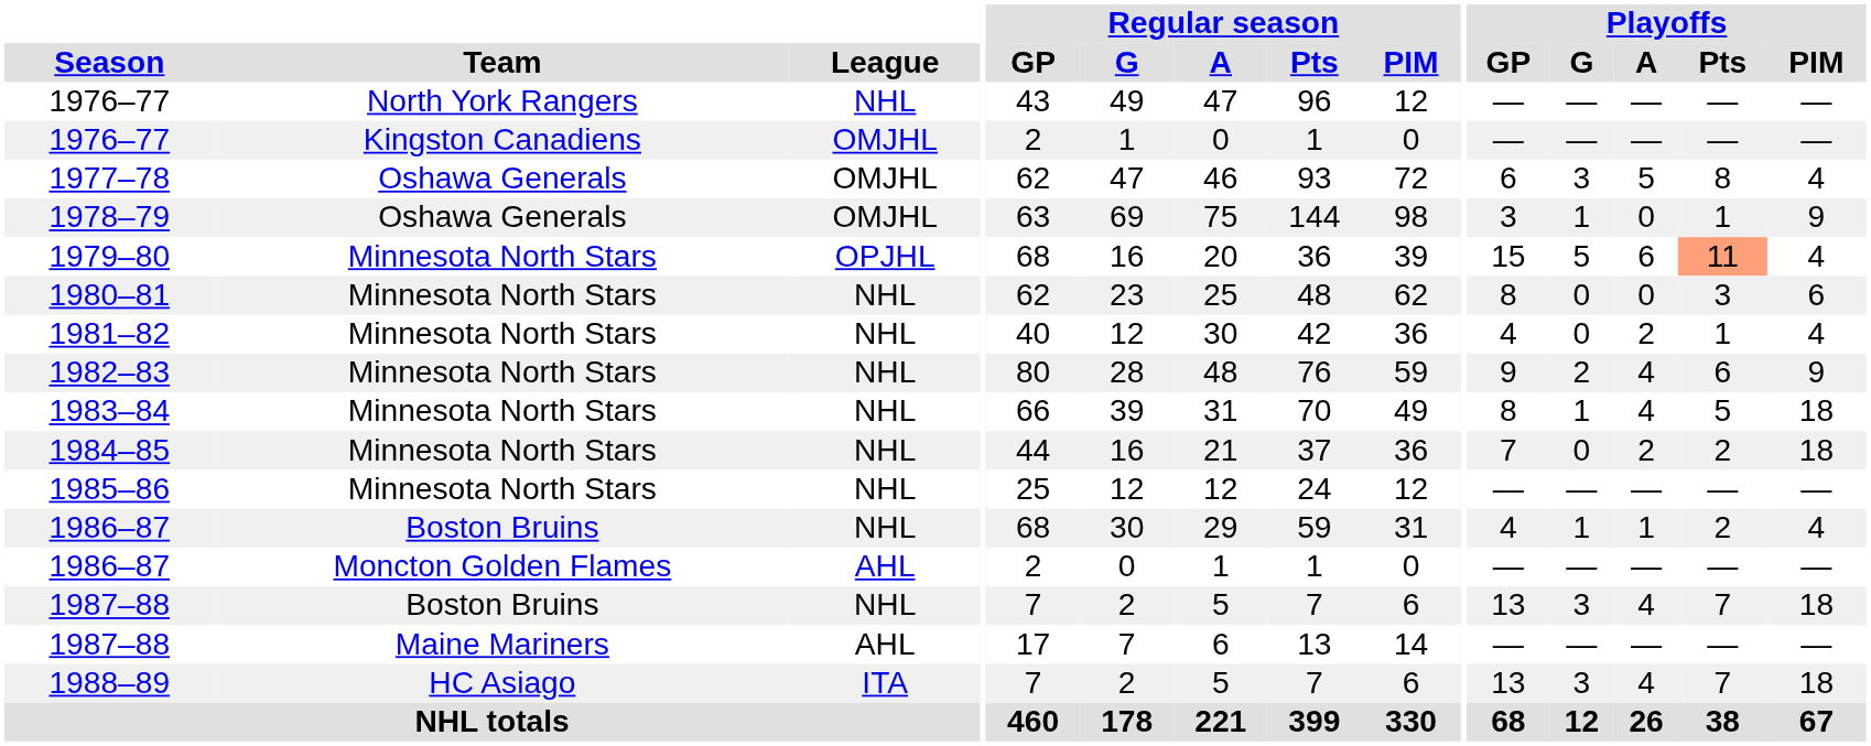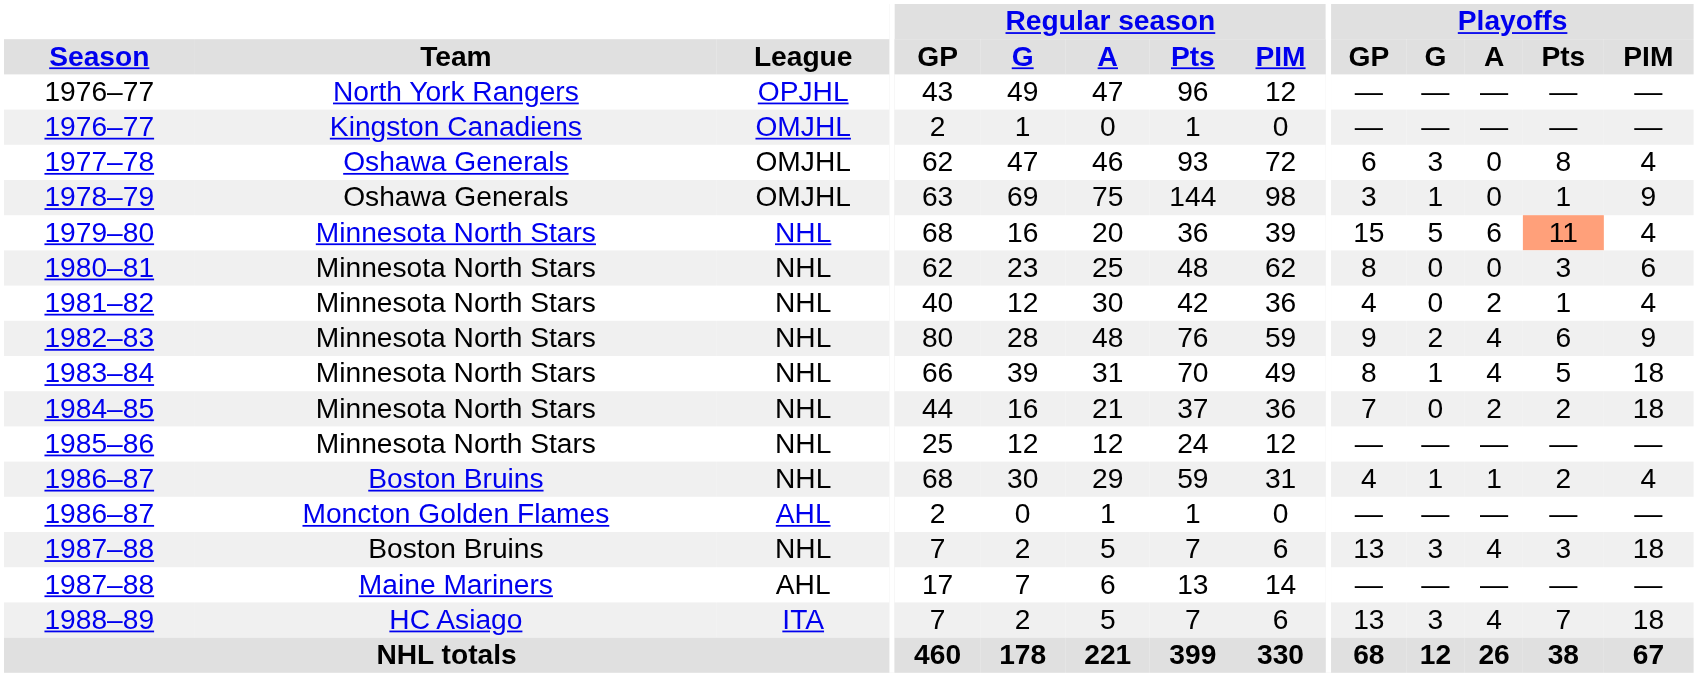 <table border="0" cellpadding="1" cellspacing="0" style="text-align:center; width:60em">
 <tr bgcolor="#e0e0e0">
 <th colspan="3" bgcolor="#ffffff"></th>
 <th rowspan="99" bgcolor="#ffffff"></th>
 <th colspan="5"><a href='#'>Regular season</a></th>
 <th rowspan="99" bgcolor="#ffffff"></th>
 <th colspan="5"><a href='#'>Playoffs</a></th>
 </tr>
 <tr bgcolor="#e0e0e0">
 <th><a href='#'>Season</a></th>
 <th>Team</th>
 <th>League</th>
 <th>GP</th>
 <th><a href='#'>G</a></th>
 <th><a href='#'>A</a></th>
 <th><a href='#'>Pts</a></th>
 <th><a href='#'>PIM</a></th>
 <th>GP</th>
 <th>G</th>
 <th>A</th>
 <th>Pts</th>
 <th>PIM</th>
 </tr>
 <tr>
 <td>1976–77</td>
 <td><a href='#'>North York Rangers</a></td>
-<td><a href='#'>NHL</a></td>
+<td><a href='#'>OPJHL</a></td>
 <td>43</td>
 <td>49</td>
 <td>47</td>
 <td>96</td>
 <td>12</td>
 <td>—</td>
 <td>—</td>
 <td>—</td>
 <td>—</td>
 <td>—</td>
 </tr>
 <tr style="background:#f0f0f0;">
 <td><a href='#'>1976–77</a></td>
 <td><a href='#'>Kingston Canadiens</a></td>
 <td><a href='#'>OMJHL</a></td>
 <td>2</td>
 <td>1</td>
 <td>0</td>
 <td>1</td>
 <td>0</td>
 <td>—</td>
 <td>—</td>
 <td>—</td>
 <td>—</td>
 <td>—</td>
 </tr>
 <tr>
 <td><a href='#'>1977–78</a></td>
 <td><a href='#'>Oshawa Generals</a></td>
 <td>OMJHL</td>
 <td>62</td>
 <td>47</td>
 <td>46</td>
 <td>93</td>
 <td>72</td>
 <td>6</td>
 <td>3</td>
-<td>5</td>
+<td>0</td>
 <td>8</td>
 <td>4</td>
 </tr>
 <tr style="background:#f0f0f0;">
 <td><a href='#'>1978–79</a></td>
 <td>Oshawa Generals</td>
 <td>OMJHL</td>
 <td>63</td>
 <td>69</td>
 <td>75</td>
 <td>144</td>
 <td>98</td>
 <td>3</td>
 <td>1</td>
 <td>0</td>
 <td>1</td>
 <td>9</td>
 </tr>
 <tr>
 <td><a href='#'>1979–80</a></td>
 <td><a href='#'>Minnesota North Stars</a></td>
-<td><a href='#'>OPJHL</a></td>
+<td><a href='#'>NHL</a></td>
 <td>68</td>
 <td>16</td>
 <td>20</td>
 <td>36</td>
 <td>39</td>
 <td>15</td>
 <td>5</td>
 <td>6</td>
 <td style="background: lightsalmon;">11</td>
 <td>4</td>
 </tr>
 <tr style="background:#f0f0f0;">
 <td><a href='#'>1980–81</a></td>
 <td>Minnesota North Stars</td>
 <td>NHL</td>
 <td>62</td>
 <td>23</td>
 <td>25</td>
 <td>48</td>
 <td>62</td>
 <td>8</td>
 <td>0</td>
 <td>0</td>
 <td>3</td>
 <td>6</td>
 </tr>
 <tr>
 <td><a href='#'>1981–82</a></td>
 <td>Minnesota North Stars</td>
 <td>NHL</td>
 <td>40</td>
 <td>12</td>
 <td>30</td>
 <td>42</td>
 <td>36</td>
 <td>4</td>
 <td>0</td>
 <td>2</td>
 <td>1</td>
 <td>4</td>
 </tr>
 <tr style="background:#f0f0f0;">
 <td><a href='#'>1982–83</a></td>
 <td>Minnesota North Stars</td>
 <td>NHL</td>
 <td>80</td>
 <td>28</td>
 <td>48</td>
 <td>76</td>
 <td>59</td>
 <td>9</td>
 <td>2</td>
 <td>4</td>
 <td>6</td>
 <td>9</td>
 </tr>
 <tr>
 <td><a href='#'>1983–84</a></td>
 <td>Minnesota North Stars</td>
 <td>NHL</td>
 <td>66</td>
 <td>39</td>
 <td>31</td>
 <td>70</td>
 <td>49</td>
 <td>8</td>
 <td>1</td>
 <td>4</td>
 <td>5</td>
 <td>18</td>
 </tr>
 <tr style="background:#f0f0f0;">
 <td><a href='#'>1984–85</a></td>
 <td>Minnesota North Stars</td>
 <td>NHL</td>
 <td>44</td>
 <td>16</td>
 <td>21</td>
 <td>37</td>
 <td>36</td>
 <td>7</td>
 <td>0</td>
 <td>2</td>
 <td>2</td>
 <td>18</td>
 </tr>
 <tr>
 <td><a href='#'>1985–86</a></td>
 <td>Minnesota North Stars</td>
 <td>NHL</td>
 <td>25</td>
 <td>12</td>
 <td>12</td>
 <td>24</td>
 <td>12</td>
 <td>—</td>
 <td>—</td>
 <td>—</td>
 <td>—</td>
 <td>—</td>
 </tr>
 <tr style="background:#f0f0f0;">
 <td><a href='#'>1986–87</a></td>
 <td><a href='#'>Boston Bruins</a></td>
 <td>NHL</td>
 <td>68</td>
 <td>30</td>
 <td>29</td>
 <td>59</td>
 <td>31</td>
 <td>4</td>
 <td>1</td>
 <td>1</td>
 <td>2</td>
 <td>4</td>
 </tr>
 <tr>
 <td><a href='#'>1986–87</a></td>
 <td><a href='#'>Moncton Golden Flames</a></td>
 <td><a href='#'>AHL</a></td>
 <td>2</td>
 <td>0</td>
 <td>1</td>
 <td>1</td>
 <td>0</td>
 <td>—</td>
 <td>—</td>
 <td>—</td>
 <td>—</td>
 <td>—</td>
 </tr>
 <tr style="background:#f0f0f0;">
 <td><a href='#'>1987–88</a></td>
 <td>Boston Bruins</td>
 <td>NHL</td>
 <td>7</td>
 <td>2</td>
 <td>5</td>
 <td>7</td>
 <td>6</td>
 <td>13</td>
 <td>3</td>
 <td>4</td>
-<td>7</td>
+<td>3</td>
 <td>18</td>
 </tr>
 <tr>
 <td><a href='#'>1987–88</a></td>
 <td><a href='#'>Maine Mariners</a></td>
 <td>AHL</td>
 <td>17</td>
 <td>7</td>
 <td>6</td>
 <td>13</td>
 <td>14</td>
 <td>—</td>
 <td>—</td>
 <td>—</td>
 <td>—</td>
 <td>—</td>
 </tr>
 <tr style="background:#f0f0f0;">
 <td><a href='#'>1988–89</a></td>
 <td><a href='#'>HC Asiago</a></td>
 <td><a href='#'>ITA</a></td>
 <td>7</td>
 <td>2</td>
 <td>5</td>
 <td>7</td>
 <td>6</td>
 <td>13</td>
 <td>3</td>
 <td>4</td>
 <td>7</td>
 <td>18</td>
 </tr>
 <tr style="background:#e0e0e0;">
 <th colspan="3">NHL totals</th>
 <th>460</th>
 <th>178</th>
 <th>221</th>
 <th>399</th>
 <th>330</th>
 <th>68</th>
 <th>12</th>
 <th>26</th>
 <th>38</th>
 <th>67</th>
 </tr>
 </table>
